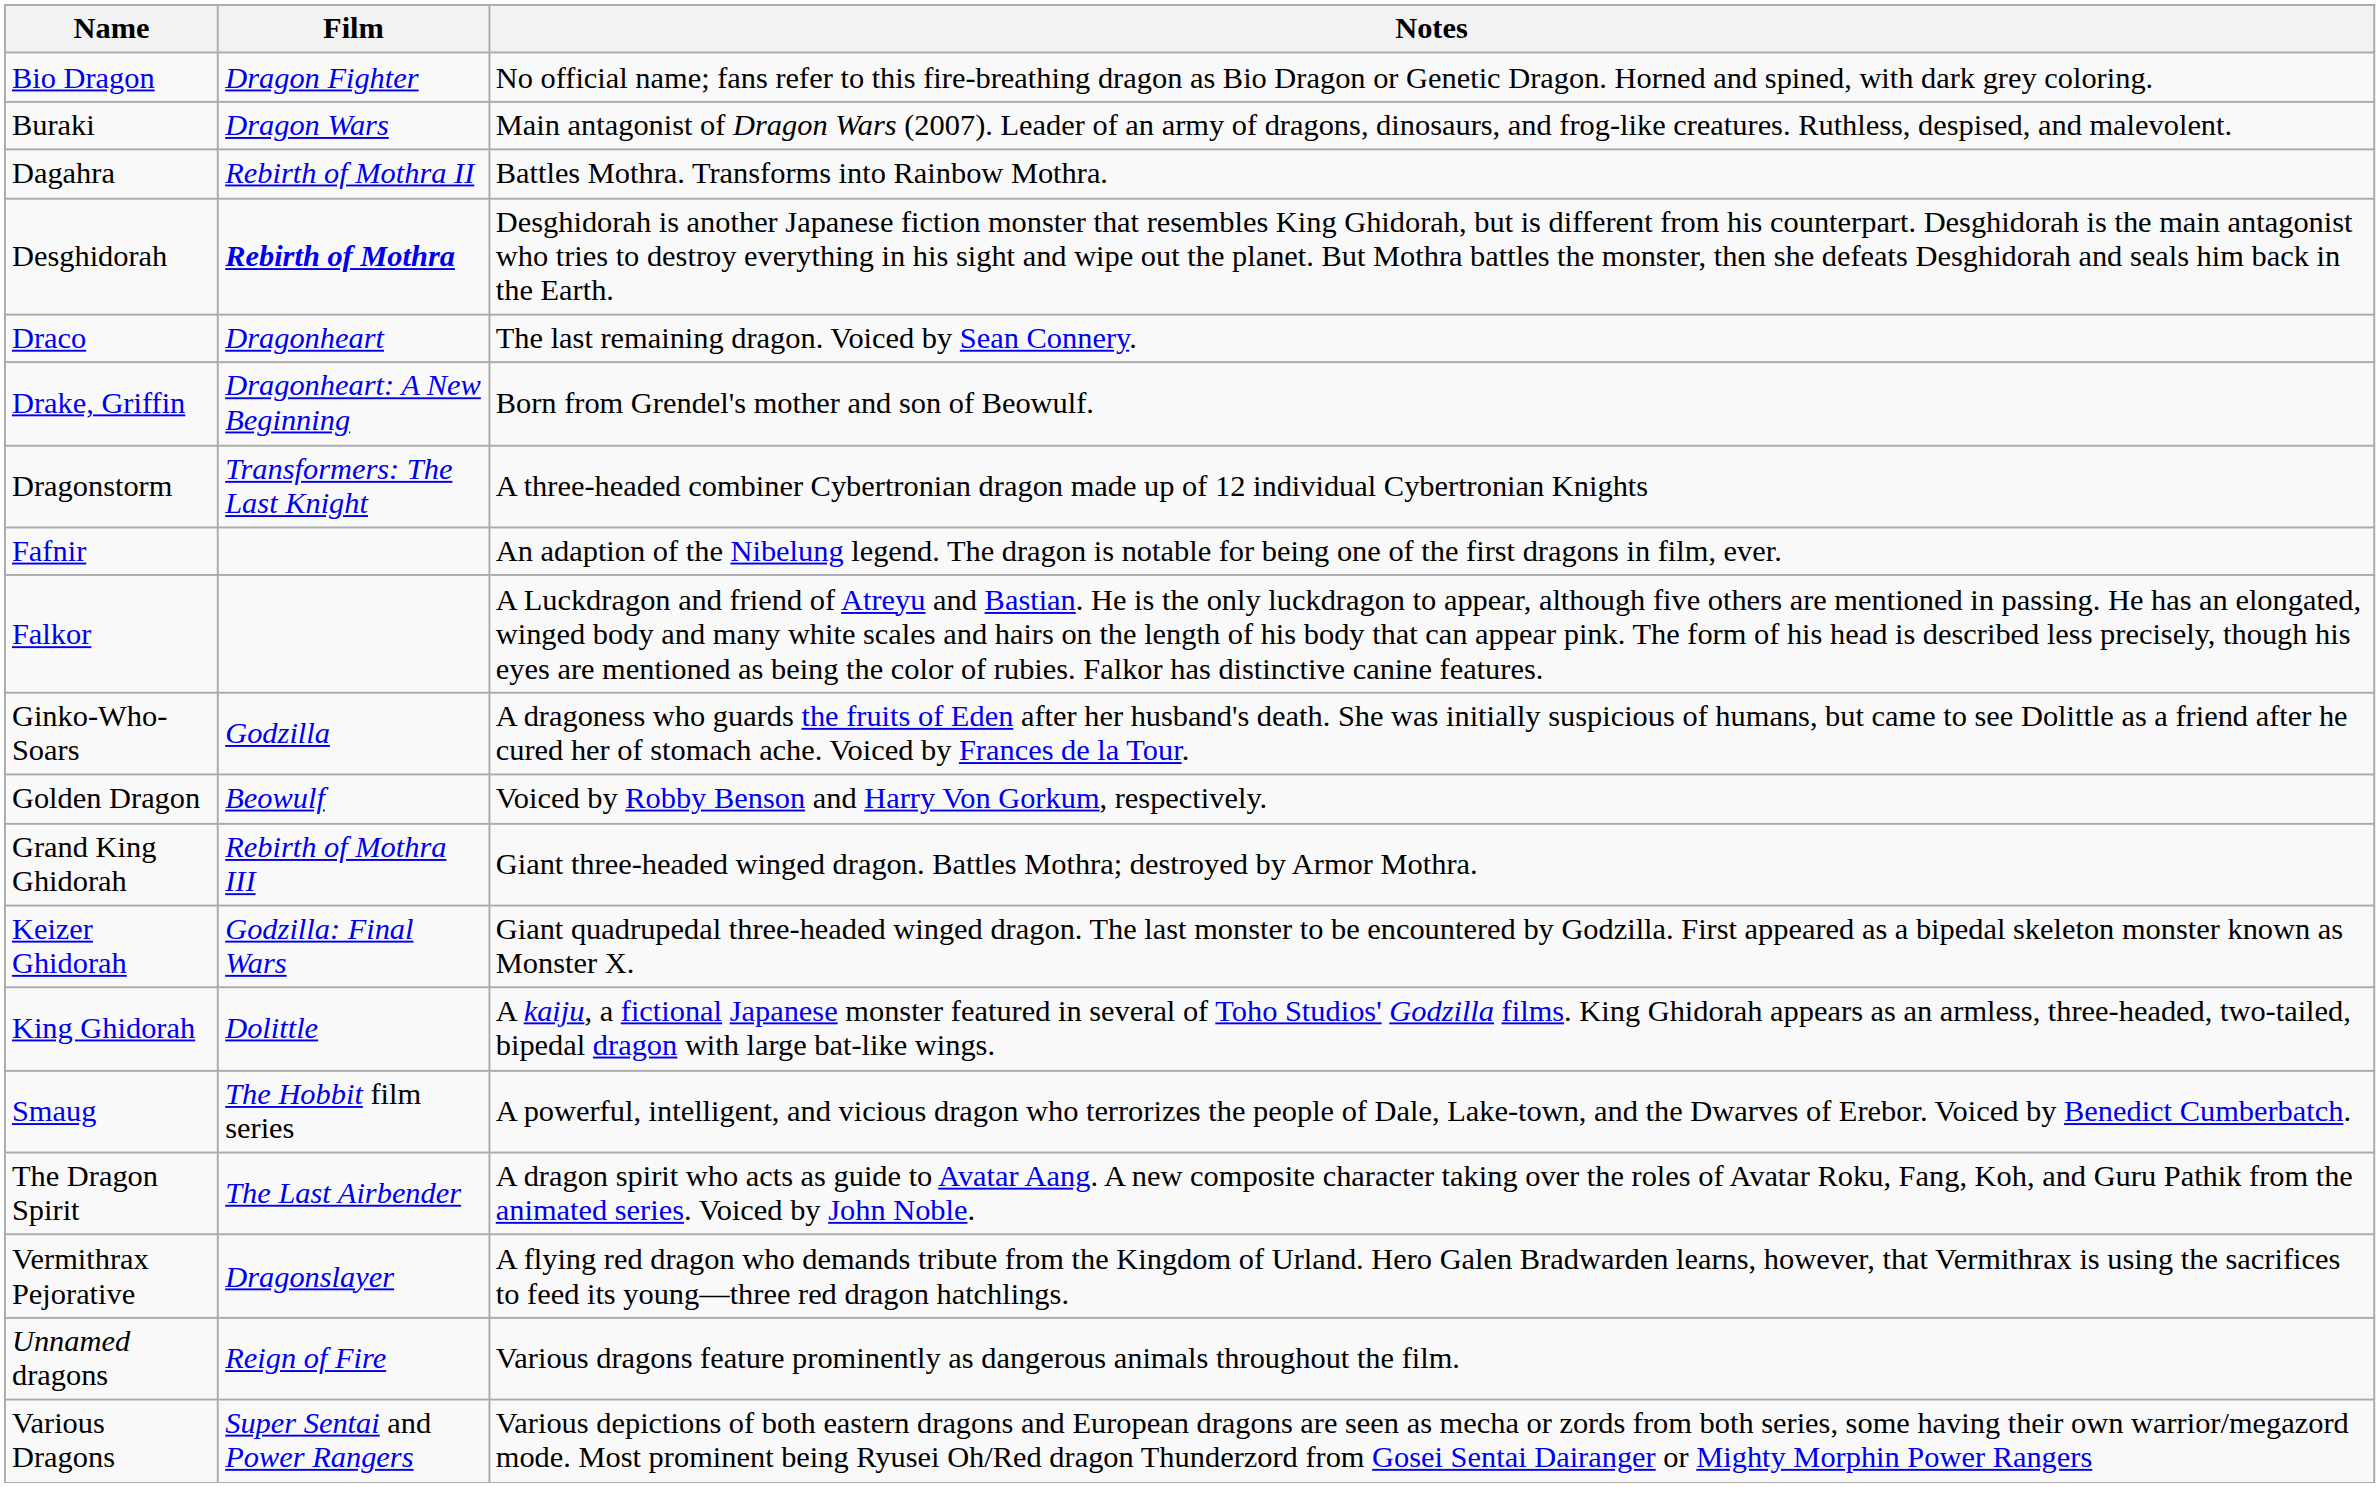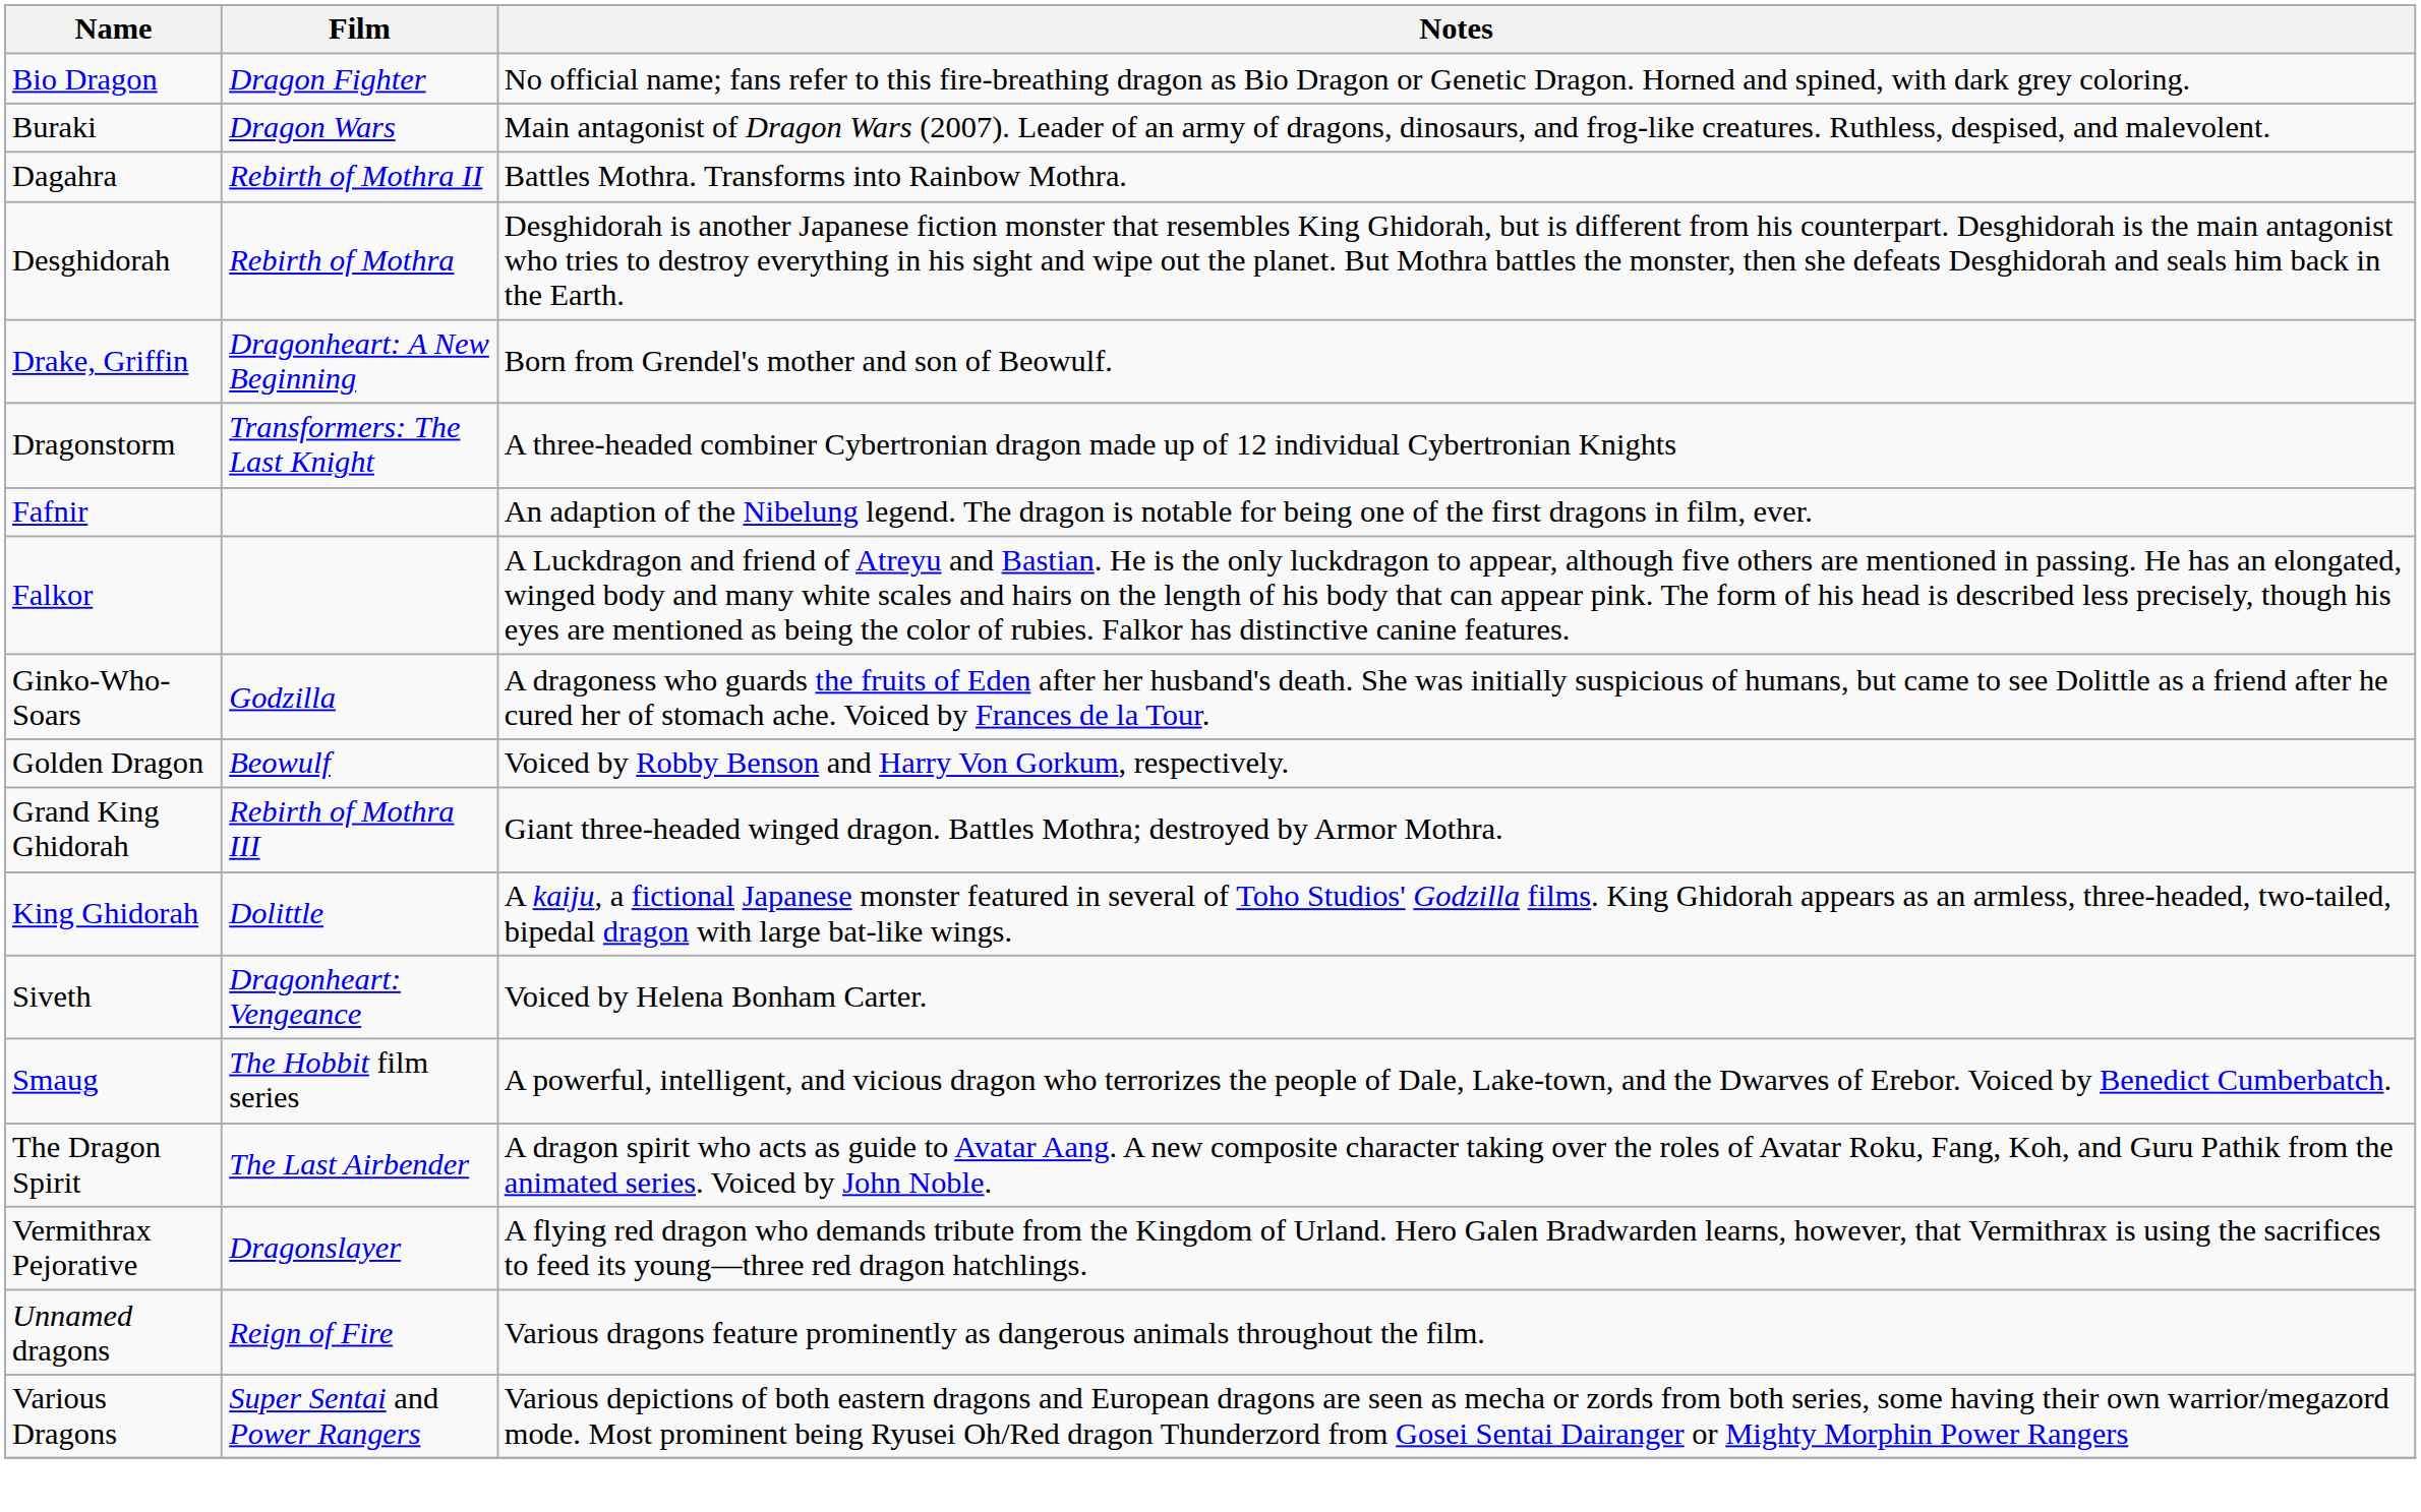 <table class="wikitable sortable" style="text-align: left">
 <tr>
 <th>Name</th>
 <th>Film</th>
 <th class="unsortable">Notes</th>
 </tr>
 <tr>
 <td><a href='#'>Bio Dragon</a></td>
 <td><em><a href='#'>Dragon Fighter</a></em></td>
 <td>No official name; fans refer to this fire-breathing dragon as Bio Dragon or Genetic Dragon. Horned and spined, with dark grey coloring.</td>
 </tr>
 <tr>
 <td>Buraki</td>
 <td><em><a href='#'>Dragon Wars</a></em></td>
 <td>Main antagonist of <em>Dragon Wars</em> (2007). Leader of an army of dragons, dinosaurs, and frog-like creatures. Ruthless, despised, and malevolent.</td>
 </tr>
 <tr>
 <td>Dagahra</td>
 <td><em><a href='#'>Rebirth of Mothra II</a></em></td>
 <td>Battles Mothra. Transforms into Rainbow Mothra.</td>
 </tr>
 <tr>
 <td>Desghidorah</td>
-<td><strong><em><a href='#'>Rebirth of Mothra</a></em></strong></td>
+<td><em><a href='#'>Rebirth of Mothra</a></em></td>
 <td>Desghidorah is another Japanese fiction monster that resembles King Ghidorah, but is different from his counterpart. Desghidorah is the main antagonist who tries to destroy everything in his sight and wipe out the planet. But Mothra battles the monster, then she defeats Desghidorah and seals him back in the Earth.</td>
-</tr>
-<tr>
-<td><a href='#'>Draco</a></td>
-<td><em><a href='#'>Dragonheart</a></em></td>
-<td>The last remaining dragon. Voiced by <a href='#'>Sean Connery</a>.</td>
 </tr>
 <tr>
 <td><a href='#'>Drake, Griffin</a></td>
 <td><em><a href='#'>Dragonheart: A New Beginning</a></em></td>
 <td>Born from Grendel's mother and son of Beowulf.</td>
 </tr>
 <tr>
 <td>Dragonstorm</td>
 <td><em><a href='#'>Transformers: The Last Knight</a></em></td>
 <td>A three-headed combiner Cybertronian dragon made up of 12 individual Cybertronian Knights</td>
 </tr>
 <tr>
 <td><a href='#'>Fafnir</a></td>
 <td><em></em></td>
 <td>An adaption of the <a href='#'>Nibelung</a> legend. The dragon is notable for being one of the first dragons in film, ever.</td>
 </tr>
 <tr>
 <td><a href='#'>Falkor</a></td>
 <td><em></em></td>
 <td>A Luckdragon and friend of <a href='#'>Atreyu</a> and <a href='#'>Bastian</a>. He is the only luckdragon to appear, although five others are mentioned in passing. He has an elongated, winged body and many white scales and hairs on the length of his body that can appear pink. The form of his head is described less precisely, though his eyes are mentioned as being the color of rubies. Falkor has distinctive canine features.</td>
 </tr>
 <tr>
 <td>Ginko-Who-Soars</td>
 <td><em><a href='#'>Godzilla</a></em></td>
 <td>A dragoness who guards <a href='#'>the fruits of Eden</a> after her husband's death. She was initially suspicious of humans, but came to see Dolittle as a friend after he cured her of stomach ache. Voiced by <a href='#'>Frances de la Tour</a>.</td>
 </tr>
 <tr>
 <td>Golden Dragon</td>
 <td><em><a href='#'>Beowulf</a></em></td>
 <td>Voiced by <a href='#'>Robby Benson</a> and <a href='#'>Harry Von Gorkum</a>, respectively.</td>
 </tr>
 <tr>
 <td>Grand King Ghidorah</td>
 <td><em><a href='#'>Rebirth of Mothra III</a></em></td>
 <td>Giant three-headed winged dragon. Battles Mothra; destroyed by Armor Mothra.</td>
 </tr>
 <tr>
-<td><a href='#'>Keizer Ghidorah</a></td>
-<td><em><a href='#'>Godzilla: Final Wars</a></em></td>
-<td>Giant quadrupedal three-headed winged dragon. The last monster to be encountered by Godzilla. First appeared as a bipedal skeleton monster known as Monster X.</td>
-</tr>
-<tr>
 <td><a href='#'>King Ghidorah</a></td>
 <td><em><a href='#'>Dolittle</a></em></td>
 <td>A <em><a href='#'>kaiju</a></em>, a <a href='#'>fictional</a> <a href='#'>Japanese</a> monster featured in several of <a href='#'>Toho Studios'</a> <em><a href='#'>Godzilla</a></em> <a href='#'>films</a>. King Ghidorah appears as an armless, three-headed, two-tailed, bipedal <a href='#'>dragon</a> with large bat-like wings.</td>
+</tr>
+<tr>
+<td>Siveth</td>
+<td><em><a href='#'>Dragonheart: Vengeance</a></em></td>
+<td>Voiced by Helena Bonham Carter.</td>
 </tr>
 <tr>
 <td><a href='#'>Smaug</a></td>
 <td><em><a href='#'>The Hobbit</a></em> film series</td>
 <td>A powerful, intelligent, and vicious dragon who terrorizes the people of Dale, Lake-town, and the Dwarves of Erebor. Voiced by <a href='#'>Benedict Cumberbatch</a>.</td>
 </tr>
 <tr>
 <td>The Dragon Spirit</td>
 <td><em><a href='#'>The Last Airbender</a></em></td>
 <td>A dragon spirit who acts as guide to <a href='#'>Avatar Aang</a>. A new composite character taking over the roles of Avatar Roku, Fang, Koh, and Guru Pathik from the <a href='#'>animated series</a>. Voiced by <a href='#'>John Noble</a>.</td>
 </tr>
 <tr>
 <td>Vermithrax Pejorative</td>
 <td><em><a href='#'>Dragonslayer</a></em></td>
 <td>A flying red dragon who demands tribute from the Kingdom of Urland. Hero Galen Bradwarden learns, however, that Vermithrax is using the sacrifices to feed its young—three red dragon hatchlings.</td>
 </tr>
 <tr>
 <td><em>Unnamed</em> dragons</td>
 <td><em><a href='#'>Reign of Fire</a></em></td>
 <td>Various dragons feature prominently as dangerous animals throughout the film.</td>
 </tr>
 <tr>
 <td>Various Dragons</td>
 <td><em><a href='#'>Super Sentai</a></em> and <em><a href='#'>Power Rangers</a></em></td>
 <td>Various depictions of both eastern dragons and European dragons are seen as mecha or zords from both series, some having their own warrior/megazord mode. Most prominent being Ryusei Oh/Red dragon Thunderzord from <a href='#'>Gosei Sentai Dairanger</a> or <a href='#'>Mighty Morphin Power Rangers</a></td>
 </tr>
 <tr>
 </tr>
 </table>
